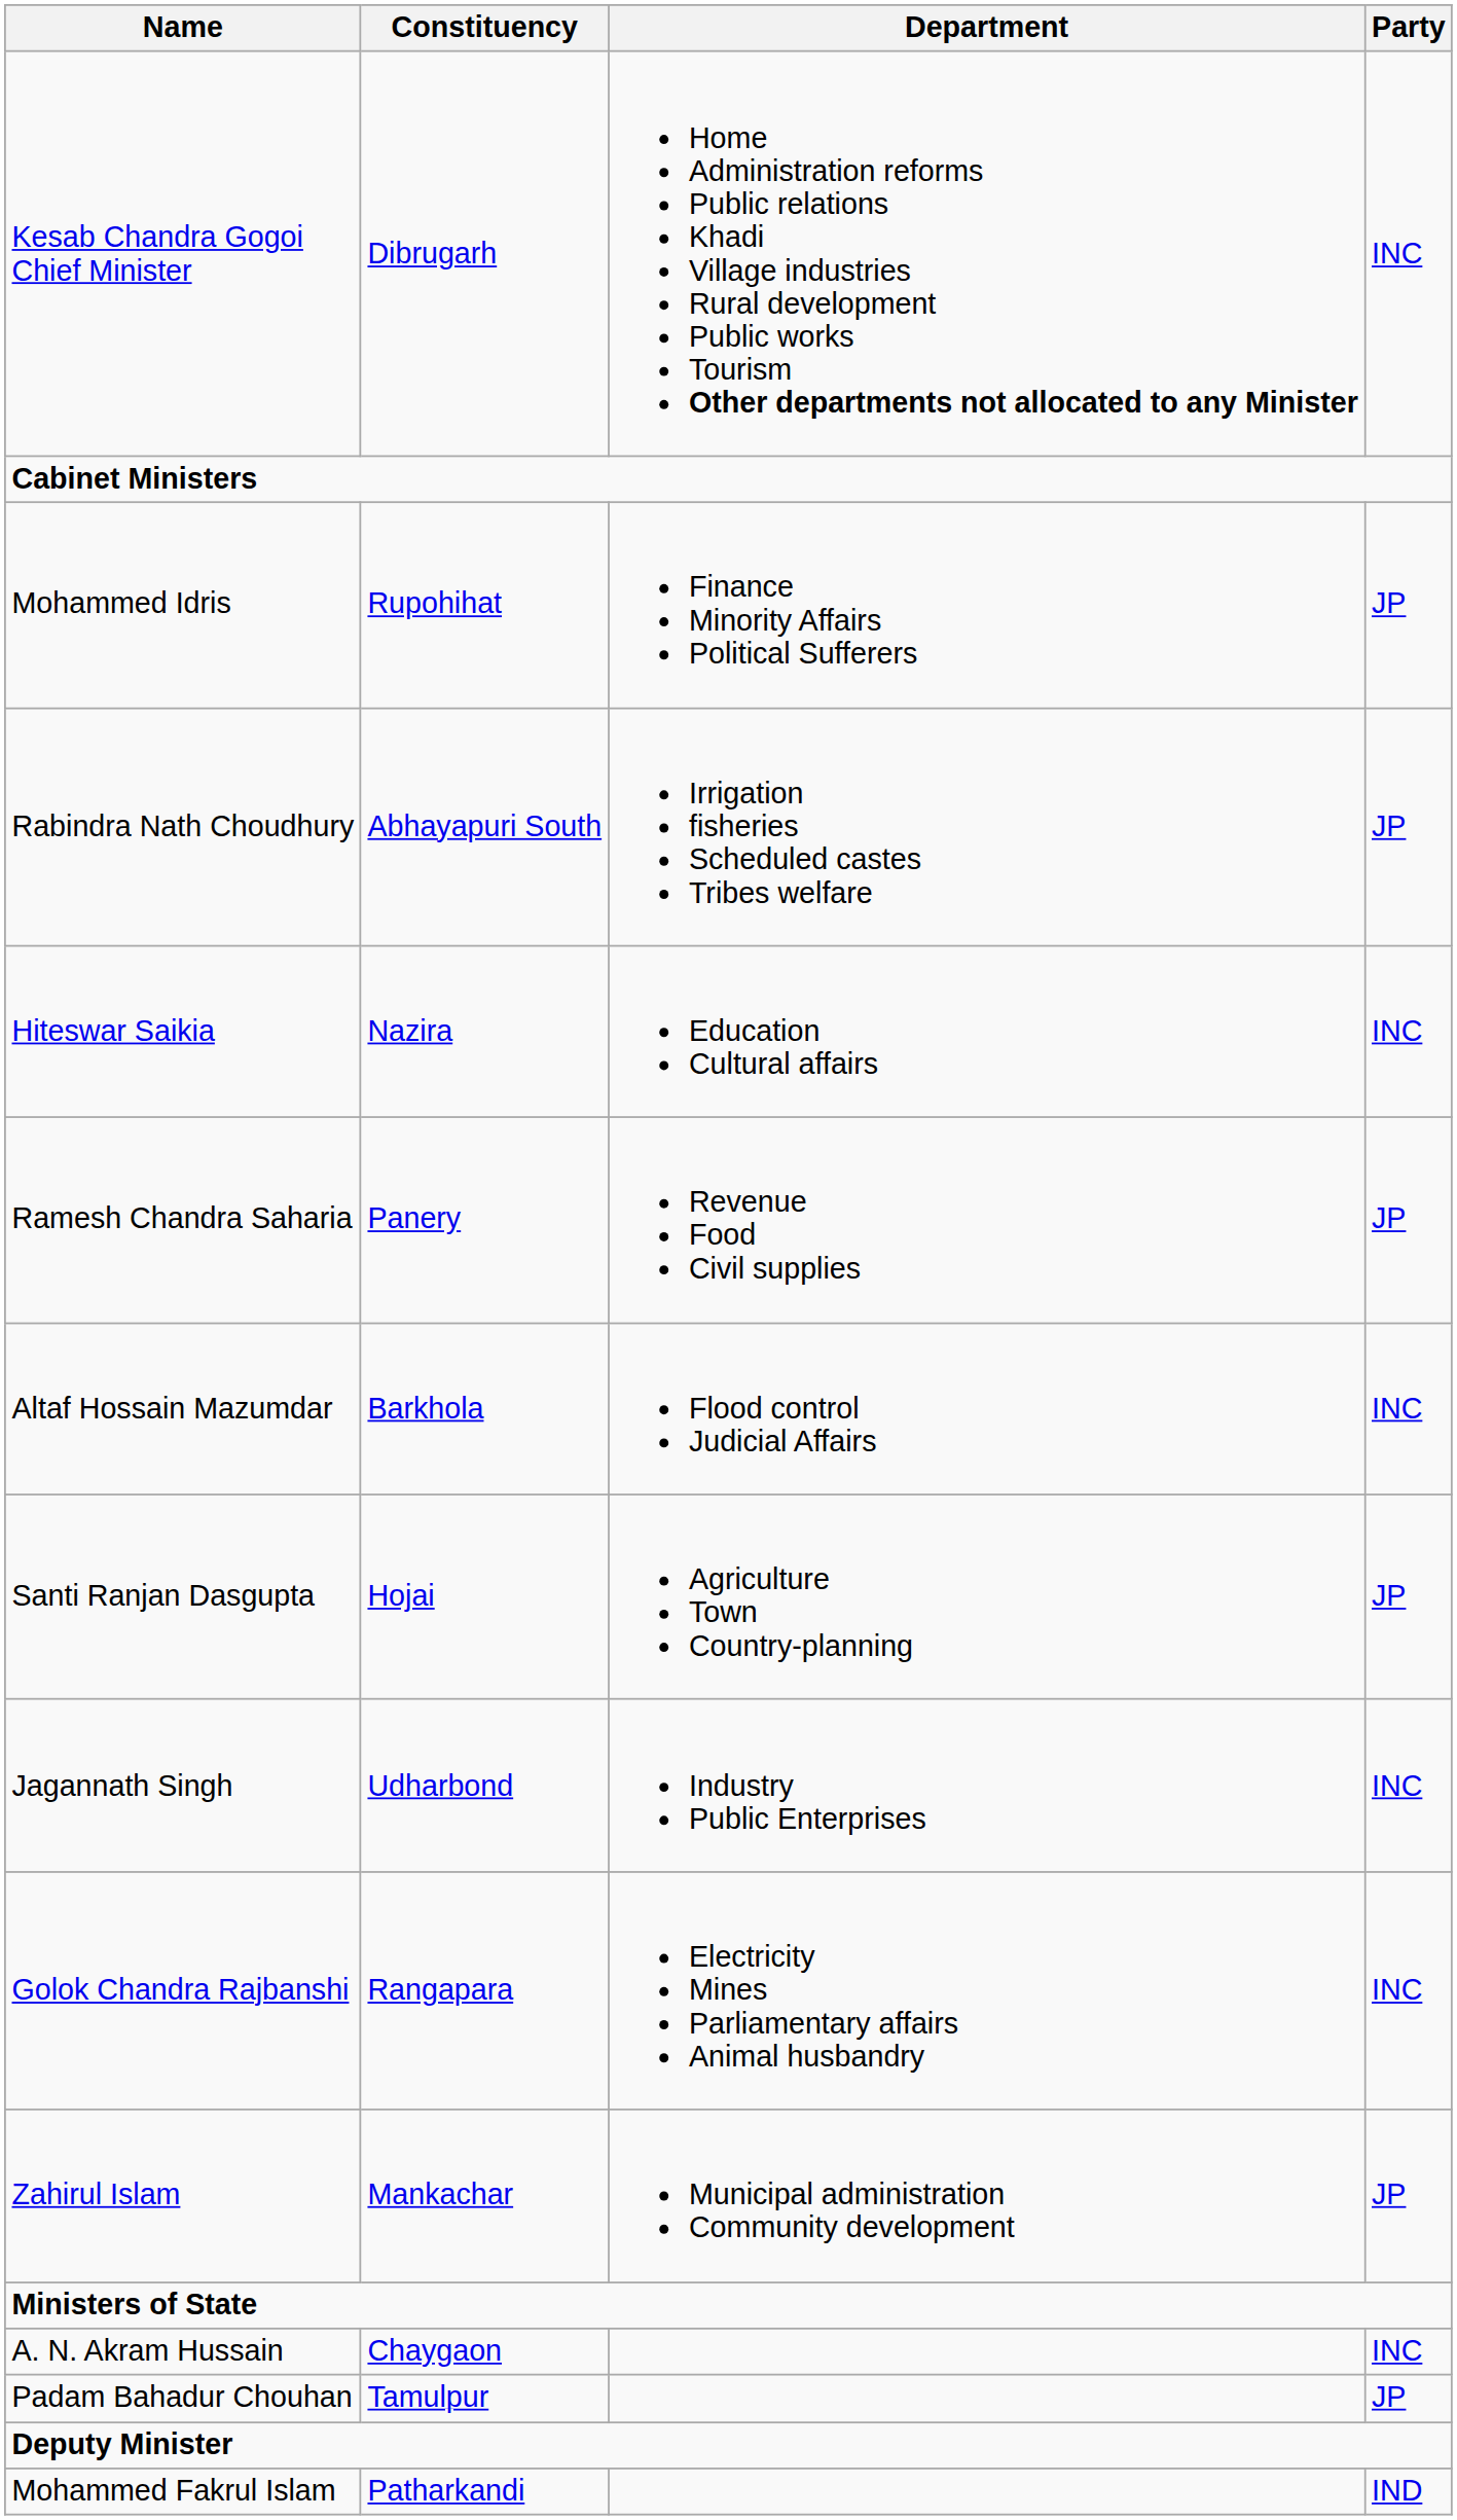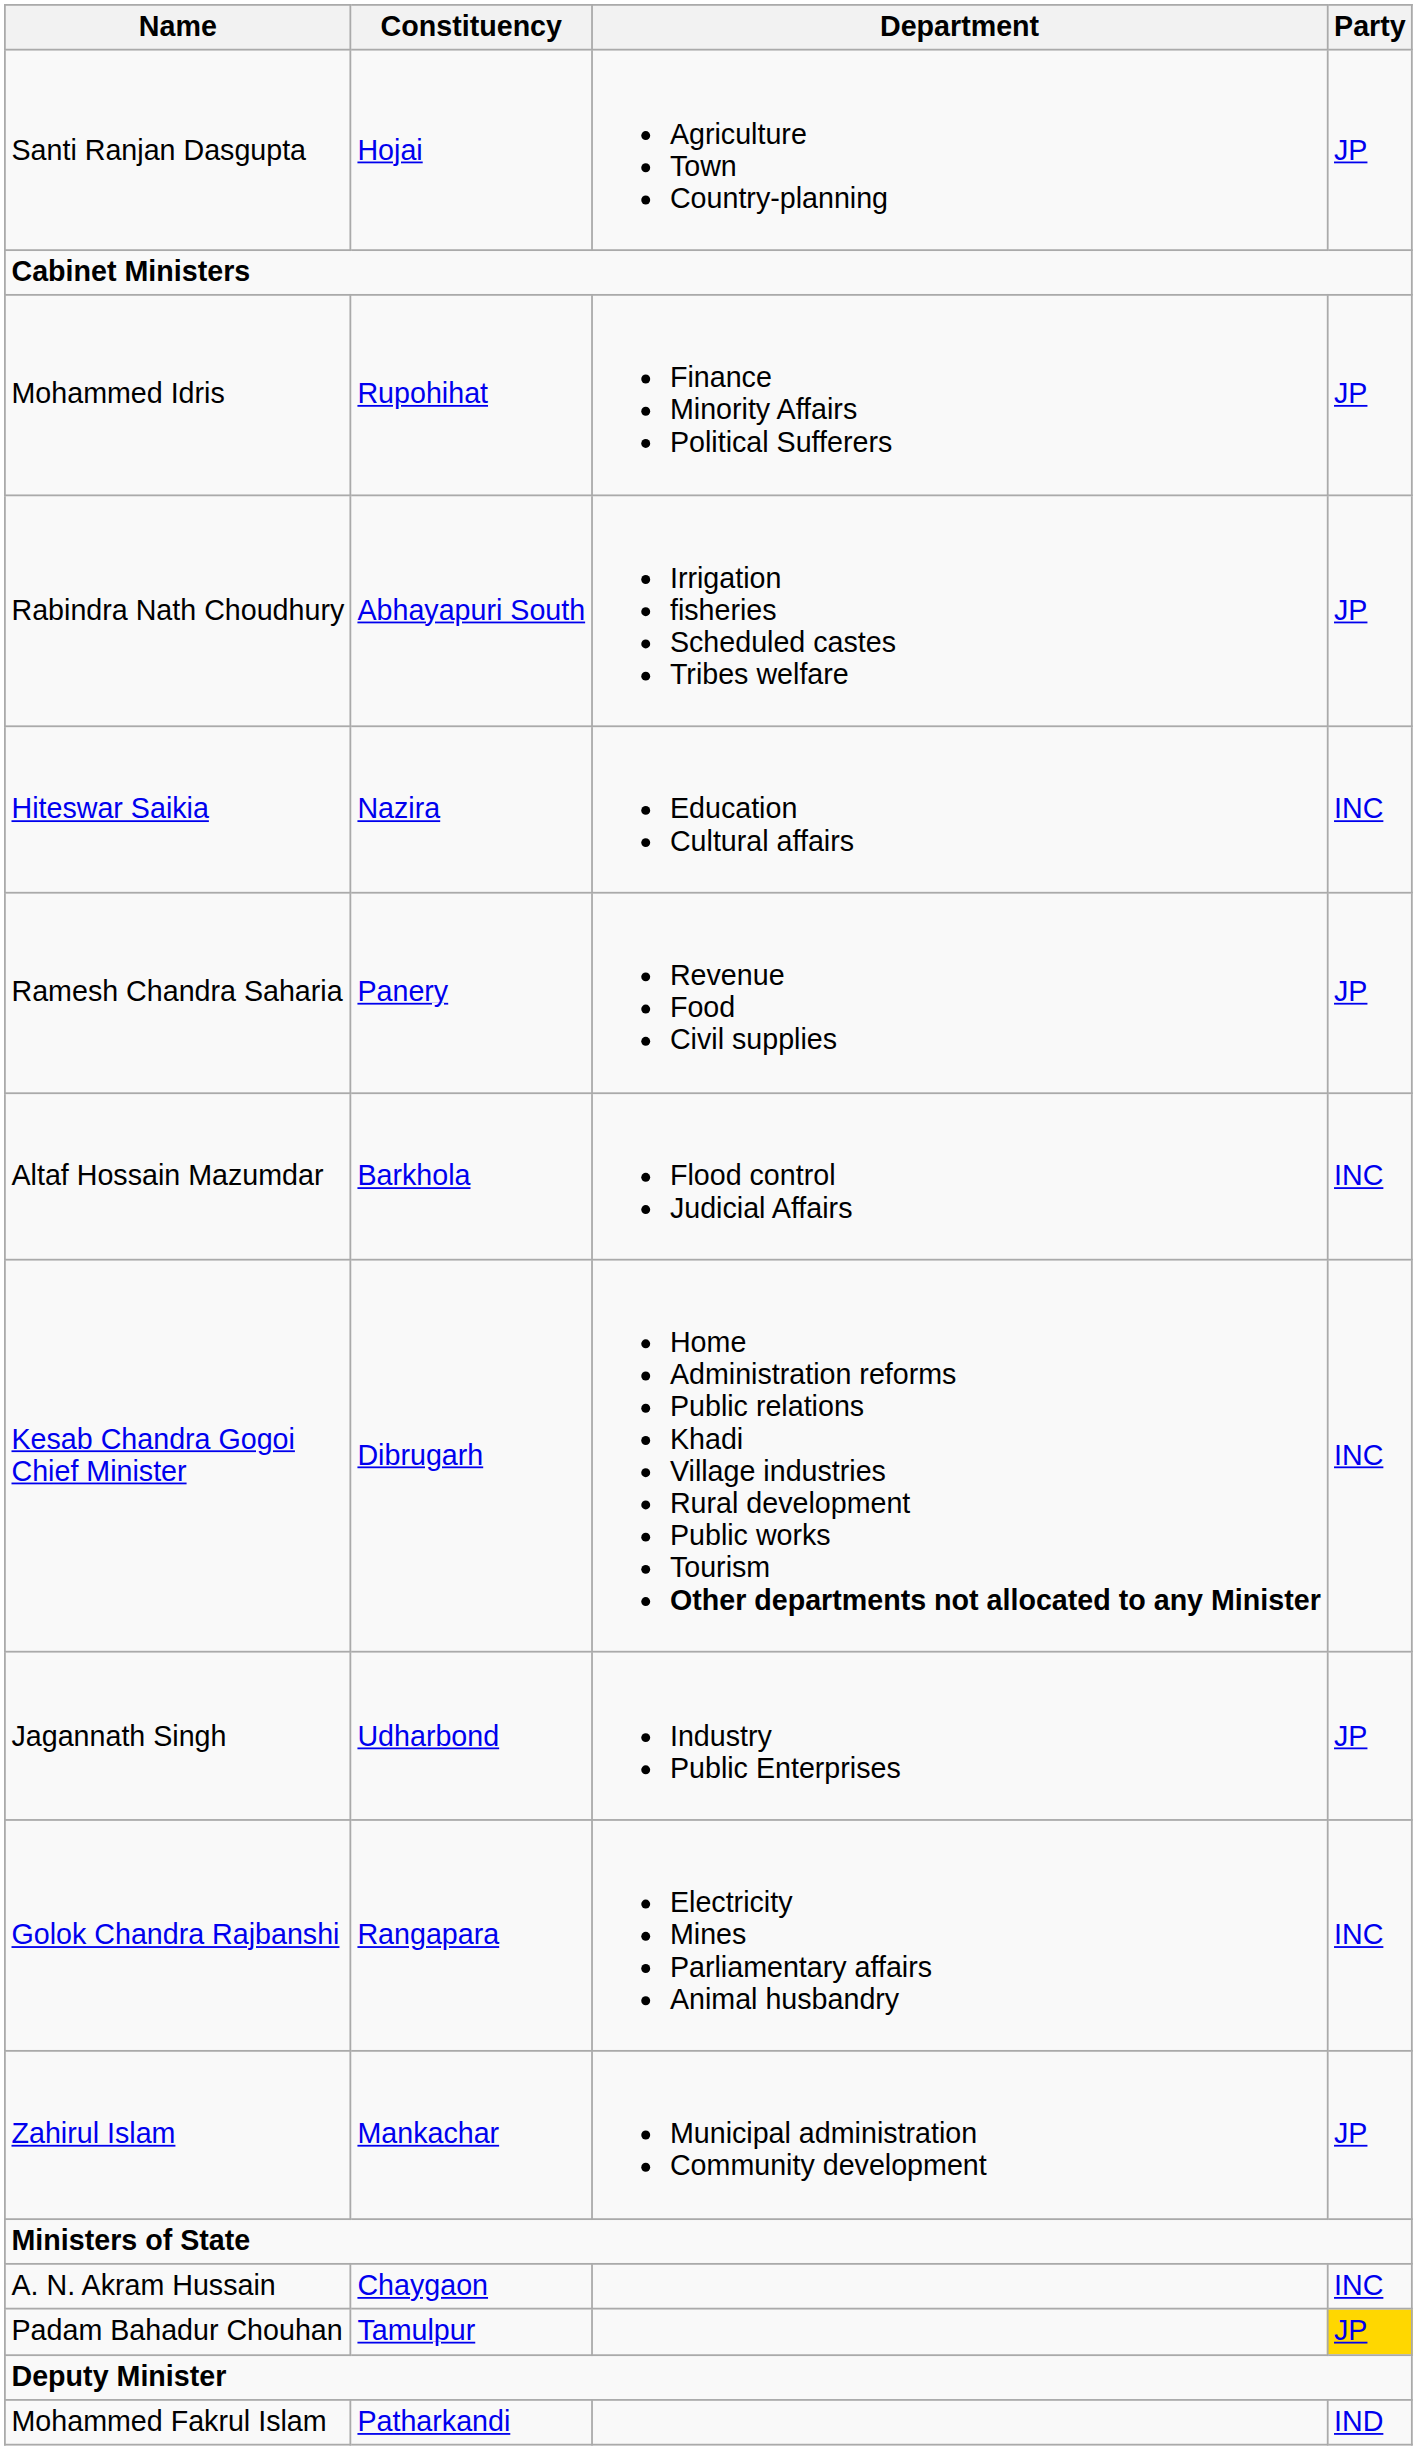 <table class="wikitable">
 <tr>
 <th>Name</th>
 <th>Constituency</th>
 <th>Department</th>
 <th>Party</th>
 </tr>
 <tr>
-<td><a href='#'>Kesab Chandra Gogoi</a><br><a href='#'>Chief Minister</a></td>
-<td><a href='#'>Dibrugarh</a></td>
-<td><br><ul><li>Home</li><li>Administration reforms</li><li>Public relations</li><li>Khadi</li><li>Village industries</li><li>Rural development</li><li>Public works</li><li>Tourism</li><li><strong>Other departments not allocated to any Minister</strong></li></ul></td>
-<td><a href='#'>INC</a></td>
+<td>Santi Ranjan Dasgupta</td>
+<td><a href='#'>Hojai</a></td>
+<td><br><ul><li>Agriculture</li><li>Town</li><li>Country-planning</li></ul></td>
+<td><a href='#'>JP</a></td>
 </tr>
 <tr>
 <td colspan="4"><strong>Cabinet Ministers</strong></td>
 </tr>
 <tr>
 <td>Mohammed Idris</td>
 <td><a href='#'>Rupohihat</a></td>
 <td><br><ul><li>Finance</li><li>Minority Affairs</li><li>Political Sufferers</li></ul></td>
 <td><a href='#'>JP</a></td>
 </tr>
 <tr>
 <td>Rabindra Nath Choudhury</td>
 <td><a href='#'>Abhayapuri South</a></td>
 <td><br><ul><li>Irrigation</li><li>fisheries</li><li>Scheduled castes</li><li>Tribes welfare</li></ul></td>
 <td><a href='#'>JP</a></td>
 </tr>
 <tr>
 <td><a href='#'>Hiteswar Saikia</a></td>
 <td><a href='#'>Nazira</a></td>
 <td><br><ul><li>Education</li><li>Cultural affairs</li></ul></td>
 <td><a href='#'>INC</a></td>
 </tr>
 <tr>
 <td>Ramesh Chandra Saharia</td>
 <td><a href='#'>Panery</a></td>
 <td><br><ul><li>Revenue</li><li>Food</li><li>Civil supplies</li></ul></td>
 <td><a href='#'>JP</a></td>
 </tr>
 <tr>
 <td>Altaf Hossain Mazumdar</td>
 <td><a href='#'>Barkhola</a></td>
 <td><br><ul><li>Flood control</li><li>Judicial Affairs</li></ul></td>
 <td><a href='#'>INC</a></td>
 </tr>
 <tr>
-<td>Santi Ranjan Dasgupta</td>
-<td><a href='#'>Hojai</a></td>
-<td><br><ul><li>Agriculture</li><li>Town</li><li>Country-planning</li></ul></td>
-<td><a href='#'>JP</a></td>
+<td><a href='#'>Kesab Chandra Gogoi</a><br><a href='#'>Chief Minister</a></td>
+<td><a href='#'>Dibrugarh</a></td>
+<td><br><ul><li>Home</li><li>Administration reforms</li><li>Public relations</li><li>Khadi</li><li>Village industries</li><li>Rural development</li><li>Public works</li><li>Tourism</li><li><strong>Other departments not allocated to any Minister</strong></li></ul></td>
+<td><a href='#'>INC</a></td>
 </tr>
 <tr>
 <td>Jagannath Singh</td>
 <td><a href='#'>Udharbond</a></td>
 <td><br><ul><li>Industry</li><li>Public Enterprises</li></ul></td>
-<td><a href='#'>INC</a></td>
+<td><a href='#'>JP</a></td>
 </tr>
 <tr>
 <td><a href='#'>Golok Chandra Rajbanshi</a></td>
 <td><a href='#'>Rangapara</a></td>
 <td><br><ul><li>Electricity</li><li>Mines</li><li>Parliamentary affairs</li><li>Animal husbandry</li></ul></td>
 <td><a href='#'>INC</a></td>
 </tr>
 <tr>
 <td><a href='#'>Zahirul Islam</a></td>
 <td><a href='#'>Mankachar</a></td>
 <td><br><ul><li>Municipal administration</li><li>Community development</li></ul></td>
 <td><a href='#'>JP</a></td>
 </tr>
 <tr>
 <td colspan="4"><strong>Ministers of State</strong></td>
 </tr>
 <tr>
 <td>A. N. Akram Hussain</td>
 <td><a href='#'>Chaygaon</a></td>
 <td></td>
 <td><a href='#'>INC</a></td>
 </tr>
 <tr>
 <td>Padam Bahadur Chouhan</td>
 <td><a href='#'>Tamulpur</a></td>
 <td></td>
-<td><a href='#'>JP</a></td>
+<td style="background: gold;"><a href='#'>JP</a></td>
 </tr>
 <tr>
 <td colspan="4"><strong>Deputy Minister</strong></td>
 </tr>
 <tr>
 <td>Mohammed Fakrul Islam</td>
 <td><a href='#'>Patharkandi</a></td>
 <td></td>
 <td><a href='#'>IND</a></td>
 </tr>
 </table>
